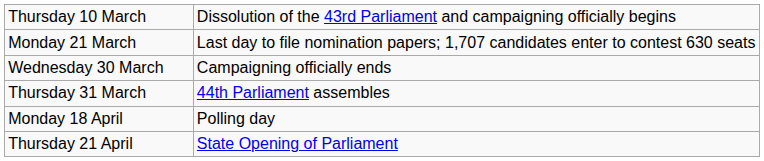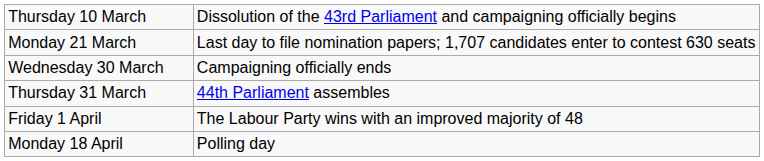 <table class="wikitable">
 <tr>
 <td style="width:25%">Thursday 10 March</td>
 <td>Dissolution of the <a href='#'>43rd Parliament</a> and campaigning officially begins</td>
 </tr>
 <tr>
 <td>Monday 21 March</td>
 <td>Last day to file nomination papers; 1,707 candidates enter to contest 630 seats</td>
 </tr>
 <tr>
 <td>Wednesday 30 March</td>
 <td>Campaigning officially ends</td>
 </tr>
 <tr>
 <td>Thursday 31 March</td>
 <td><a href='#'>44th Parliament</a> assembles</td>
 </tr>
 <tr>
+<td>Friday 1 April</td>
+<td>The Labour Party wins with an improved majority of 48</td>
+</tr>
+<tr>
 <td>Monday 18 April</td>
 <td>Polling day</td>
 </tr>
-<tr>
-<td>Thursday 21 April</td>
-<td><a href='#'>State Opening of Parliament</a></td>
-</tr>
 </table>
